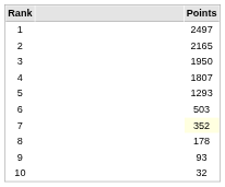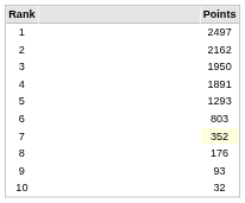 <table cellspacing="1" cellpadding="3" style="border:1px solid #AAAAAA;font-size:86%">
 <tr bgcolor="#E4E4E4">
 <th style="border-bottom:1px solid #AAAAAA" width=10>Rank</th>
 <th style="border-bottom:1px solid #AAAAAA" width=200></th>
 <th style="border-bottom:1px solid #AAAAAA" width=20>Points</th>
 </tr>
 <tr align="center">
 <td>1</td>
 <td align="left"></td>
 <td>2497</td>
 </tr>
 <tr align="center">
 <td>2</td>
 <td align="left"></td>
-<td>2165</td>
+<td>2162</td>
 </tr>
 <tr align="center">
 <td>3</td>
 <td align="left"></td>
 <td>1950</td>
 </tr>
 <tr align="center">
 <td>4</td>
 <td align="left"></td>
-<td>1807</td>
+<td>1891</td>
 </tr>
 <tr align="center">
 <td>5</td>
 <td align="left"></td>
 <td>1293</td>
 </tr>
 <tr align="center">
 <td>6</td>
 <td align="left"></td>
-<td>503</td>
+<td>803</td>
 </tr>
 <tr align="center">
 <td>7</td>
 <td align="left"></td>
 <td style="background: lightyellow;">352</td>
 </tr>
 <tr align="center">
 <td>8</td>
 <td align="left"></td>
-<td>178</td>
+<td>176</td>
 </tr>
 <tr align="center">
 <td>9</td>
 <td align="left"></td>
 <td>93</td>
 </tr>
 <tr align="center">
 <td>10</td>
 <td align="left"></td>
 <td>32</td>
 </tr>
 </table>
